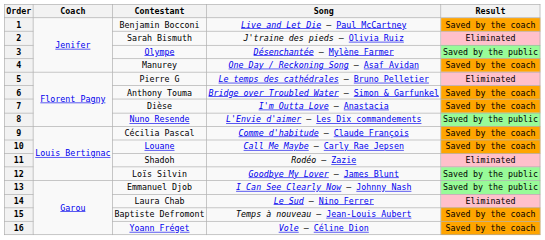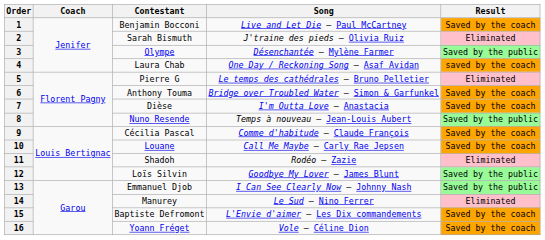 <table class="wikitable sortable" style="text-align: center; width: auto;">
 <tr>
 <th>Order</th>
 <th>Coach</th>
 <th>Contestant</th>
 <th>Song</th>
 <th>Result</th>
 </tr>
 <tr>
 <th>1</th>
 <td rowspan=4><a href='#'>Jenifer</a></td>
 <td>Benjamin Bocconi</td>
 <td><em><a href='#'>Live and Let Die</a></em> – <a href='#'>Paul McCartney</a></td>
 <td style="background:orange">Saved by the coach</td>
 </tr>
 <tr>
 <th>2</th>
 <td>Sarah Bismuth</td>
 <td><em>J'traine des pieds</em> – <a href='#'>Olivia Ruiz</a></td>
 <td style="background:pink">Eliminated</td>
 </tr>
 <tr>
 <th>3</th>
 <td><a href='#'>Olympe</a></td>
 <td><em><a href='#'>Désenchantée</a></em> – <a href='#'>Mylène Farmer</a></td>
 <td style="background:palegreen">Saved by the public</td>
 </tr>
 <tr>
 <th>4</th>
-<td>Manurey</td>
+<td>Laura Chab</td>
 <td><em><a href='#'>One Day / Reckoning Song</a></em> – <a href='#'>Asaf Avidan</a></td>
-<td style="background:orange">Saved by the coach</td>
+<td style="background:orange">saved by the coach</td>
 </tr>
 <tr>
 <th>5</th>
 <td rowspan=4><a href='#'>Florent Pagny</a></td>
 <td>Pierre G</td>
 <td><em><a href='#'>Le temps des cathédrales</a></em> – <a href='#'>Bruno Pelletier</a></td>
 <td style="background:pink">Eliminated</td>
 </tr>
 <tr>
 <th>6</th>
 <td>Anthony Touma</td>
 <td><em><a href='#'>Bridge over Troubled Water</a></em> – <a href='#'>Simon & Garfunkel</a></td>
 <td style="background:orange">Saved by the coach</td>
 </tr>
 <tr>
 <th>7</th>
 <td>Dièse</td>
 <td><em><a href='#'>I'm Outta Love</a></em> – <a href='#'>Anastacia</a></td>
 <td style="background:orange">Saved by the coach</td>
 </tr>
 <tr>
 <th>8</th>
 <td><a href='#'>Nuno Resende</a></td>
-<td><em><a href='#'>L'Envie d'aimer</a></em> – <a href='#'>Les Dix commandements</a></td>
+<td><em>Temps à nouveau</em> – <a href='#'>Jean-Louis Aubert</a></td>
 <td style="background:palegreen">Saved by the public</td>
 </tr>
 <tr>
 <th>9</th>
 <td rowspan=4><a href='#'>Louis Bertignac</a></td>
 <td>Cécilia Pascal</td>
 <td><em><a href='#'>Comme d'habitude</a></em> – <a href='#'>Claude François</a></td>
 <td style="background:orange">Saved by the coach</td>
 </tr>
 <tr>
 <th>10</th>
 <td><a href='#'>Louane</a></td>
 <td><em><a href='#'>Call Me Maybe</a></em> – <a href='#'>Carly Rae Jepsen</a></td>
 <td style="background:orange">Saved by the coach</td>
 </tr>
 <tr>
 <th>11</th>
 <td>Shadoh</td>
 <td><em>Rodéo</em> – <a href='#'>Zazie</a></td>
 <td style="background:pink">Eliminated</td>
 </tr>
 <tr>
 <th>12</th>
 <td>Loïs Silvin</td>
 <td><em><a href='#'>Goodbye My Lover</a></em> – <a href='#'>James Blunt</a></td>
 <td style="background:palegreen">Saved by the public</td>
 </tr>
 <tr>
 <th>13</th>
 <td rowspan=4><a href='#'>Garou</a></td>
 <td>Emmanuel Djob</td>
 <td><em><a href='#'>I Can See Clearly Now</a></em> – <a href='#'>Johnny Nash</a></td>
 <td style="background:palegreen">Saved by the public</td>
 </tr>
 <tr>
 <th>14</th>
-<td>Laura Chab</td>
+<td>Manurey</td>
 <td><em><a href='#'>Le Sud</a></em> – <a href='#'>Nino Ferrer</a></td>
 <td style="background:pink">Eliminated</td>
 </tr>
 <tr>
 <th>15</th>
 <td>Baptiste Defromont</td>
-<td><em>Temps à nouveau</em> – <a href='#'>Jean-Louis Aubert</a></td>
+<td><em><a href='#'>L'Envie d'aimer</a></em> – <a href='#'>Les Dix commandements</a></td>
 <td style="background:orange">Saved by the coach</td>
 </tr>
 <tr>
 <th>16</th>
 <td><a href='#'>Yoann Fréget</a></td>
 <td><em><a href='#'>Vole</a></em> – <a href='#'>Céline Dion</a></td>
 <td style="background:orange">Saved by the coach</td>
 </tr>
 </table>
